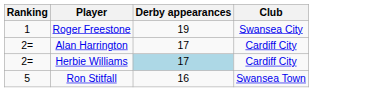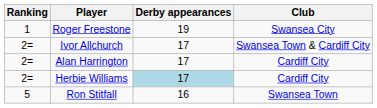 <table class="wikitable" style="text-align: center">
 <tr>
 <th>Ranking</th>
 <th>Player</th>
 <th>Derby appearances</th>
 <th>Club</th>
 </tr>
 <tr>
 <td>1</td>
 <td><a href='#'>Roger Freestone</a></td>
 <td>19</td>
 <td><a href='#'>Swansea City</a></td>
+</tr>
+<tr>
+<td>2=</td>
+<td><a href='#'>Ivor Allchurch</a></td>
+<td>17</td>
+<td><a href='#'>Swansea Town</a> & <a href='#'>Cardiff City</a></td>
 </tr>
 <tr>
 <td>2=</td>
 <td><a href='#'>Alan Harrington</a></td>
 <td>17</td>
 <td><a href='#'>Cardiff City</a></td>
 </tr>
 <tr>
 <td>2=</td>
 <td><a href='#'>Herbie Williams</a></td>
 <td style="background: lightblue;">17</td>
 <td><a href='#'>Cardiff City</a></td>
 </tr>
 <tr>
 <td>5</td>
 <td><a href='#'>Ron Stitfall</a></td>
 <td>16</td>
 <td><a href='#'>Swansea Town</a></td>
 </tr>
 </table>
